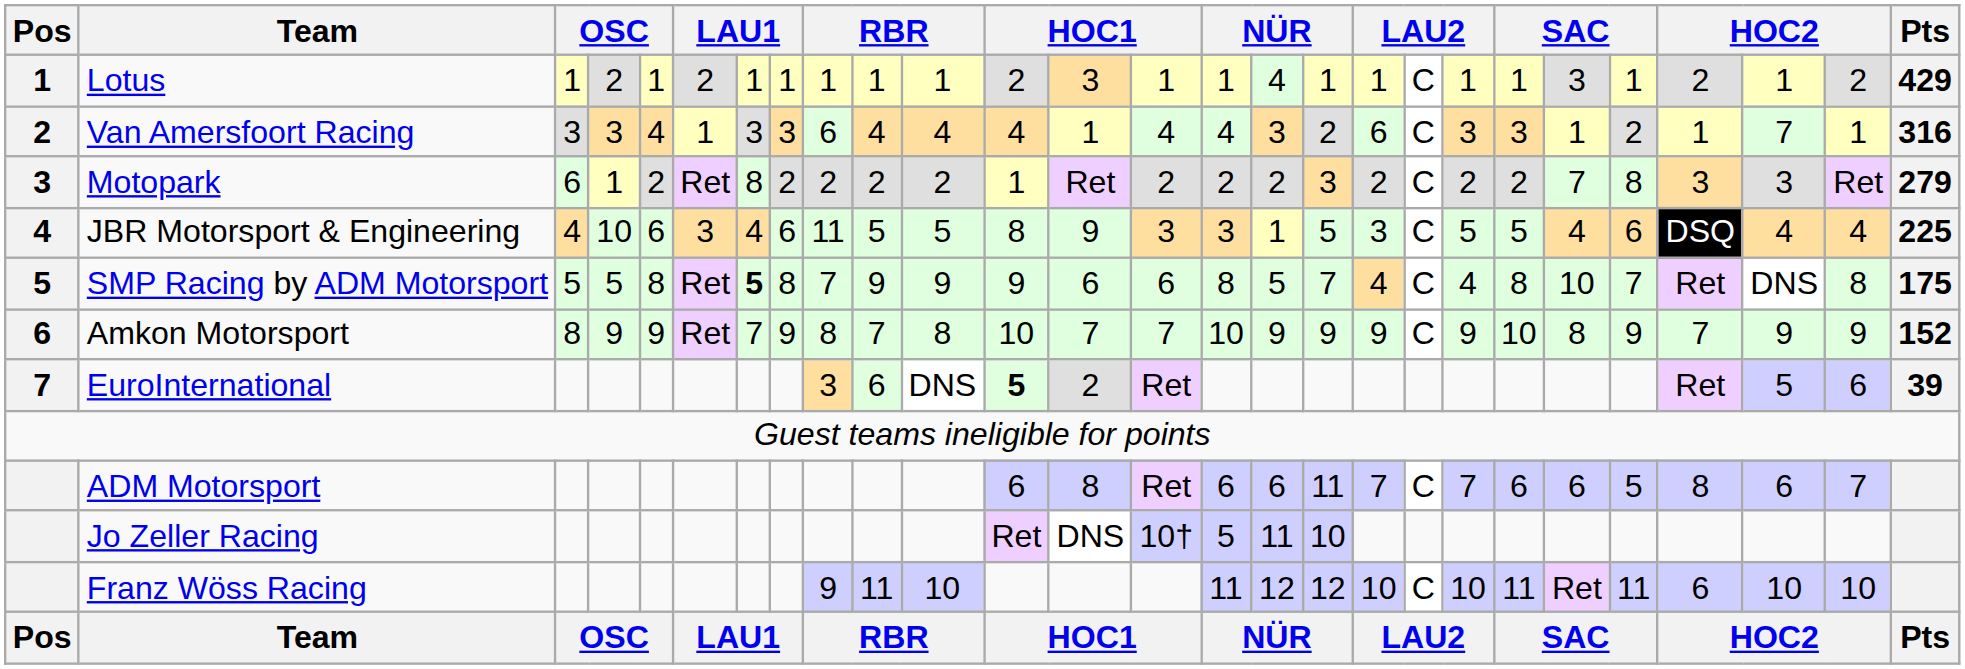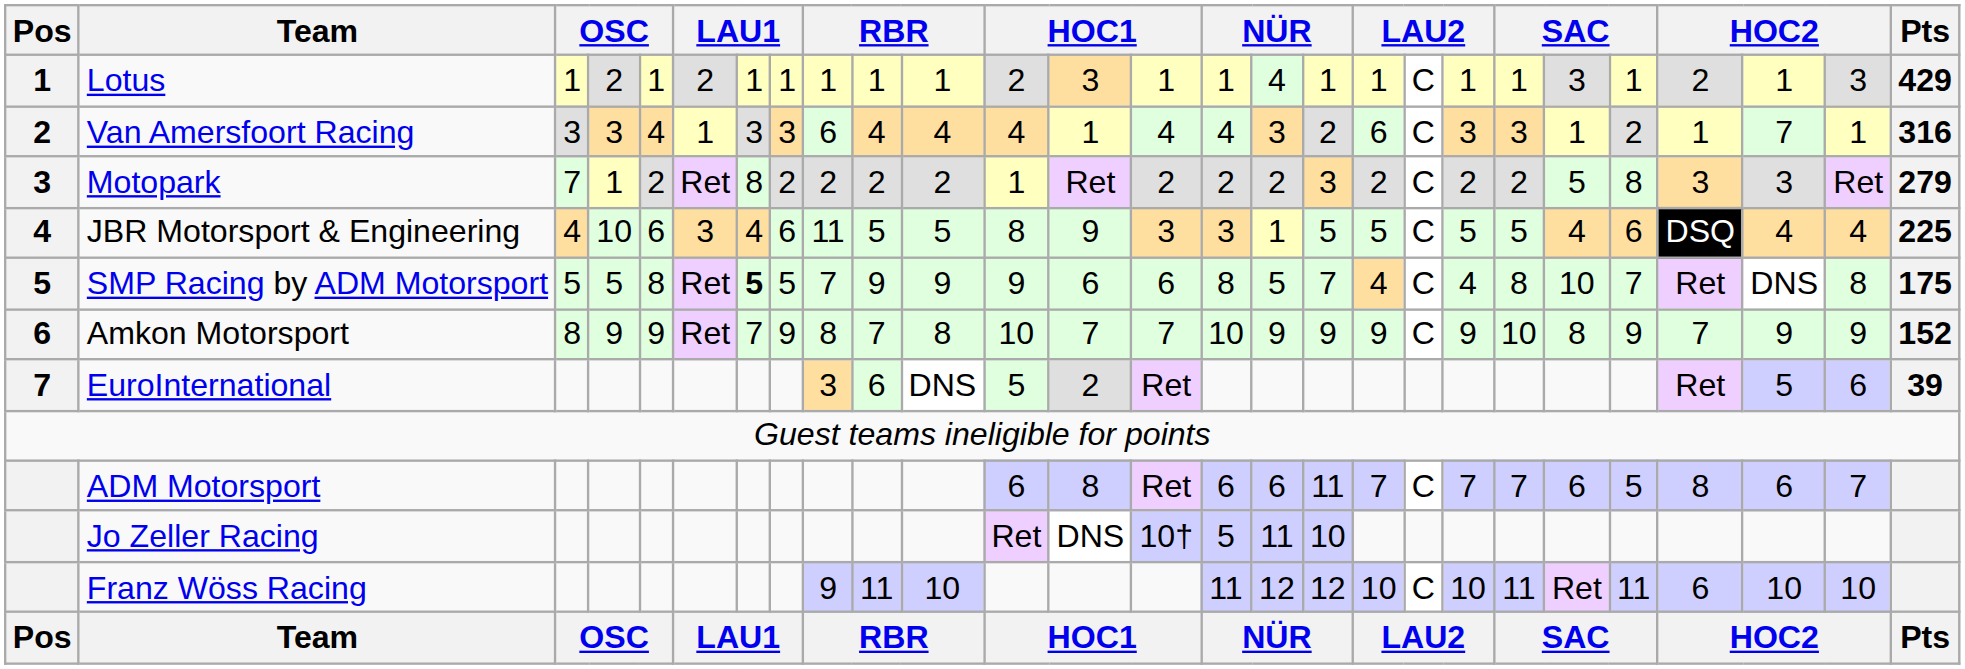 <table align=left| class="wikitable" style="font-size: 85%; text-align: center">
 <tr valign="top">
 <th valign=middle>Pos</th>
 <th valign=middle>Team</th>
 <th colspan=3><a href='#'>OSC</a></th>
 <th colspan=3><a href='#'>LAU1</a></th>
 <th colspan=3><a href='#'>RBR</a></th>
 <th colspan=3><a href='#'>HOC1</a></th>
 <th colspan=3><a href='#'>NÜR</a></th>
 <th colspan=3><a href='#'>LAU2</a></th>
 <th colspan=3><a href='#'>SAC</a></th>
 <th colspan=3><a href='#'>HOC2</a></th>
 <th valign="middle">Pts</th>
 </tr>
 <tr>
 <th>1</th>
 <td align=left> <a href='#'>Lotus</a></td>
 <td style="background:#FFFFBF;">1</td>
 <td style="background:#DFDFDF;">2</td>
 <td style="background:#FFFFBF;">1</td>
 <td style="background:#DFDFDF;">2</td>
 <td style="background:#FFFFBF;">1</td>
 <td style="background:#FFFFBF;">1</td>
 <td style="background:#FFFFBF;">1</td>
 <td style="background:#FFFFBF;">1</td>
 <td style="background:#FFFFBF;">1</td>
 <td style="background:#DFDFDF;">2</td>
 <td style="background:#FFDF9F;">3</td>
 <td style="background:#FFFFBF;">1</td>
 <td style="background:#FFFFBF;">1</td>
 <td style="background:#DFFFDF;">4</td>
 <td style="background:#FFFFBF;">1</td>
 <td style="background:#FFFFBF;">1</td>
 <td style="background:#FFFFFF;">C</td>
 <td style="background:#FFFFBF;">1</td>
 <td style="background:#FFFFBF;">1</td>
 <td style="background:#DFDFDF;">3</td>
 <td style="background:#FFFFBF;">1</td>
 <td style="background:#DFDFDF;">2</td>
 <td style="background:#FFFFBF;">1</td>
-<td style="background:#DFDFDF;">2</td>
+<td style="background:#DFDFDF;">3</td>
 <th>429</th>
 </tr>
 <tr>
 <th>2</th>
 <td align=left> <a href='#'>Van Amersfoort Racing</a></td>
 <td style="background:#DFDFDF;">3</td>
 <td style="background:#FFDF9F;">3</td>
 <td style="background:#FFDF9F;">4</td>
 <td style="background:#FFFFBF;">1</td>
 <td style="background:#DFDFDF;">3</td>
 <td style="background:#FFDF9F;">3</td>
 <td style="background:#DFFFDF;">6</td>
 <td style="background:#FFDF9F;">4</td>
 <td style="background:#FFDF9F;">4</td>
 <td style="background:#FFDF9F;">4</td>
 <td style="background:#FFFFBF;">1</td>
 <td style="background:#DFFFDF;">4</td>
 <td style="background:#DFFFDF;">4</td>
 <td style="background:#FFDF9F;">3</td>
 <td style="background:#DFDFDF;">2</td>
 <td style="background:#DFFFDF;">6</td>
 <td style="background:#FFFFFF;">C</td>
 <td style="background:#FFDF9F;">3</td>
 <td style="background:#FFDF9F;">3</td>
 <td style="background:#FFFFBF;">1</td>
 <td style="background:#DFDFDF;">2</td>
 <td style="background:#FFFFBF;">1</td>
 <td style="background:#DFFFDF;">7</td>
 <td style="background:#FFFFBF;">1</td>
 <th>316</th>
 </tr>
 <tr>
 <th>3</th>
 <td align=left> <a href='#'>Motopark</a></td>
-<td style="background:#DFFFDF;">6</td>
+<td style="background:#DFFFDF;">7</td>
 <td style="background:#FFFFBF;">1</td>
 <td style="background:#DFDFDF;">2</td>
 <td style="background:#EFCFFF;">Ret</td>
 <td style="background:#DFFFDF;">8</td>
 <td style="background:#DFDFDF;">2</td>
 <td style="background:#DFDFDF;">2</td>
 <td style="background:#DFDFDF;">2</td>
 <td style="background:#DFDFDF;">2</td>
 <td style="background:#FFFFBF;">1</td>
 <td style="background:#EFCFFF;">Ret</td>
 <td style="background:#DFDFDF;">2</td>
 <td style="background:#DFDFDF;">2</td>
 <td style="background:#DFDFDF;">2</td>
 <td style="background:#FFDF9F;">3</td>
 <td style="background:#DFDFDF;">2</td>
 <td style="background:#FFFFFF;">C</td>
 <td style="background:#DFDFDF;">2</td>
 <td style="background:#DFDFDF;">2</td>
-<td style="background:#DFFFDF;">7</td>
+<td style="background:#DFFFDF;">5</td>
 <td style="background:#DFFFDF;">8</td>
 <td style="background:#FFDF9F;">3</td>
 <td style="background:#DFDFDF;">3</td>
 <td style="background:#EFCFFF;">Ret</td>
 <th>279</th>
 </tr>
 <tr>
 <th>4</th>
 <td align=left> JBR Motorsport & Engineering</td>
 <td style="background:#FFDF9F;">4</td>
 <td style="background:#DFFFDF;">10</td>
 <td style="background:#DFFFDF;">6</td>
 <td style="background:#FFDF9F;">3</td>
 <td style="background:#FFDF9F;">4</td>
 <td style="background:#DFFFDF;">6</td>
 <td style="background:#DFFFDF;">11</td>
 <td style="background:#DFFFDF;">5</td>
 <td style="background:#DFFFDF;">5</td>
 <td style="background:#DFFFDF;">8</td>
 <td style="background:#DFFFDF;">9</td>
 <td style="background:#FFDF9F;">3</td>
 <td style="background:#FFDF9F;">3</td>
 <td style="background:#FFFFBF;">1</td>
 <td style="background:#DFFFDF;">5</td>
-<td style="background:#DFFFDF;">3</td>
+<td style="background:#DFFFDF;">5</td>
 <td style="background:#FFFFFF;">C</td>
 <td style="background:#DFFFDF;">5</td>
 <td style="background:#DFFFDF;">5</td>
 <td style="background:#FFDF9F;">4</td>
 <td style="background:#FFDF9F;">6</td>
 <td style="background:#000000; color:#ffffff">DSQ</td>
 <td style="background:#FFDF9F;">4</td>
 <td style="background:#FFDF9F;">4</td>
 <th>225</th>
 </tr>
 <tr>
 <th>5</th>
 <td align=left> <a href='#'>SMP Racing</a> by <a href='#'>ADM Motorsport</a></td>
 <td style="background:#DFFFDF;">5</td>
 <td style="background:#DFFFDF;">5</td>
 <td style="background:#DFFFDF;">8</td>
 <td style="background:#EFCFFF;">Ret</td>
 <td style="background:#DFFFDF;"><strong>5</strong></td>
-<td style="background:#DFFFDF;">8</td>
+<td style="background:#DFFFDF;">5</td>
 <td style="background:#DFFFDF;">7</td>
 <td style="background:#DFFFDF;">9</td>
 <td style="background:#DFFFDF;">9</td>
 <td style="background:#DFFFDF;">9</td>
 <td style="background:#DFFFDF;">6</td>
 <td style="background:#DFFFDF;">6</td>
 <td style="background:#DFFFDF;">8</td>
 <td style="background:#DFFFDF;">5</td>
 <td style="background:#DFFFDF;">7</td>
 <td style="background:#FFDF9F;">4</td>
 <td style="background:#FFFFFF;">C</td>
 <td style="background:#DFFFDF;">4</td>
 <td style="background:#DFFFDF;">8</td>
 <td style="background:#DFFFDF;">10</td>
 <td style="background:#DFFFDF;">7</td>
 <td style="background:#EFCFFF;">Ret</td>
 <td style="background:#FFFFFF;">DNS</td>
 <td style="background:#DFFFDF;">8</td>
 <th>175</th>
 </tr>
 <tr>
 <th>6</th>
 <td align=left> Amkon Motorsport</td>
 <td style="background:#DFFFDF;">8</td>
 <td style="background:#DFFFDF;">9</td>
 <td style="background:#DFFFDF;">9</td>
 <td style="background:#EFCFFF;">Ret</td>
 <td style="background:#DFFFDF;">7</td>
 <td style="background:#DFFFDF;">9</td>
 <td style="background:#DFFFDF;">8</td>
 <td style="background:#DFFFDF;">7</td>
 <td style="background:#DFFFDF;">8</td>
 <td style="background:#DFFFDF;">10</td>
 <td style="background:#DFFFDF;">7</td>
 <td style="background:#DFFFDF;">7</td>
 <td style="background:#DFFFDF;">10</td>
 <td style="background:#DFFFDF;">9</td>
 <td style="background:#DFFFDF;">9</td>
 <td style="background:#DFFFDF;">9</td>
 <td style="background:#FFFFFF;">C</td>
 <td style="background:#DFFFDF;">9</td>
 <td style="background:#DFFFDF;">10</td>
 <td style="background:#DFFFDF;">8</td>
 <td style="background:#DFFFDF;">9</td>
 <td style="background:#DFFFDF;">7</td>
 <td style="background:#DFFFDF;">9</td>
 <td style="background:#DFFFDF;">9</td>
 <th>152</th>
 </tr>
 <tr>
 <th>7</th>
 <td align=left> <a href='#'>EuroInternational</a></td>
 <td></td>
 <td></td>
 <td></td>
 <td></td>
 <td></td>
 <td></td>
 <td style="background:#FFDF9F;">3</td>
 <td style="background:#DFFFDF;">6</td>
 <td style="background:#FFFFFF;">DNS</td>
-<td style="background:#DFFFDF;"><strong>5</strong></td>
+<td style="background:#DFFFDF;">5</td>
 <td style="background:#DFDFDF;">2</td>
 <td style="background:#EFCFFF;">Ret</td>
 <td></td>
 <td></td>
 <td></td>
 <td></td>
 <td></td>
 <td></td>
 <td></td>
 <td></td>
 <td></td>
 <td style="background:#EFCFFF;">Ret</td>
 <td style="background:#CFCFFF;">5</td>
 <td style="background:#CFCFFF;">6</td>
 <th>39</th>
 </tr>
 <tr>
 <td colspan=27 align=center><em>Guest teams ineligible for points</em></td>
 </tr>
 <tr>
 <th></th>
 <td align=left> <a href='#'>ADM Motorsport</a></td>
 <td></td>
 <td></td>
 <td></td>
 <td></td>
 <td></td>
 <td></td>
 <td></td>
 <td></td>
 <td></td>
 <td style="background:#CFCFFF;">6</td>
 <td style="background:#CFCFFF;">8</td>
 <td style="background:#EFCFFF;">Ret</td>
 <td style="background:#CFCFFF;">6</td>
 <td style="background:#CFCFFF;">6</td>
 <td style="background:#CFCFFF;">11</td>
 <td style="background:#CFCFFF;">7</td>
 <td style="background:#FFFFFF;">C</td>
 <td style="background:#CFCFFF;">7</td>
-<td style="background:#CFCFFF;">6</td>
+<td style="background:#CFCFFF;">7</td>
 <td style="background:#CFCFFF;">6</td>
 <td style="background:#CFCFFF;">5</td>
 <td style="background:#CFCFFF;">8</td>
 <td style="background:#CFCFFF;">6</td>
 <td style="background:#CFCFFF;">7</td>
 <th></th>
 </tr>
 <tr>
 <th></th>
 <td align=left> <a href='#'>Jo Zeller Racing</a></td>
 <td></td>
 <td></td>
 <td></td>
 <td></td>
 <td></td>
 <td></td>
 <td></td>
 <td></td>
 <td></td>
 <td style="background:#EFCFFF;">Ret</td>
 <td style="background:#FFFFFF;">DNS</td>
 <td style="background:#CFCFFF;">10†</td>
 <td style="background:#CFCFFF;">5</td>
 <td style="background:#CFCFFF;">11</td>
 <td style="background:#CFCFFF;">10</td>
 <td></td>
 <td></td>
 <td></td>
 <td></td>
 <td></td>
 <td></td>
 <td></td>
 <td></td>
 <td></td>
 <th></th>
 </tr>
 <tr>
 <th></th>
 <td align=left> <a href='#'>Franz Wöss Racing</a></td>
 <td></td>
 <td></td>
 <td></td>
 <td></td>
 <td></td>
 <td></td>
 <td style="background:#CFCFFF;">9</td>
 <td style="background:#CFCFFF;">11</td>
 <td style="background:#CFCFFF;">10</td>
 <td></td>
 <td></td>
 <td></td>
 <td style="background:#CFCFFF;">11</td>
 <td style="background:#CFCFFF;">12</td>
 <td style="background:#CFCFFF;">12</td>
 <td style="background:#CFCFFF;">10</td>
 <td style="background:#FFFFFF;">C</td>
 <td style="background:#CFCFFF;">10</td>
 <td style="background:#CFCFFF;">11</td>
 <td style="background:#EFCFFF;">Ret</td>
 <td style="background:#CFCFFF;">11</td>
 <td style="background:#CFCFFF;">6</td>
 <td style="background:#CFCFFF;">10</td>
 <td style="background:#CFCFFF;">10</td>
 <th></th>
 </tr>
 <tr valign="top">
 <th valign=middle>Pos</th>
 <th valign=middle>Team</th>
 <th colspan=3><a href='#'>OSC</a></th>
 <th colspan=3><a href='#'>LAU1</a></th>
 <th colspan=3><a href='#'>RBR</a></th>
 <th colspan=3><a href='#'>HOC1</a></th>
 <th colspan=3><a href='#'>NÜR</a></th>
 <th colspan=3><a href='#'>LAU2</a></th>
 <th colspan=3><a href='#'>SAC</a></th>
 <th colspan=3><a href='#'>HOC2</a></th>
 <th valign="middle">Pts</th>
 </tr>
 </table>
